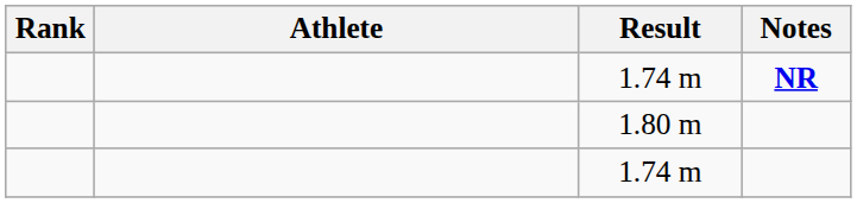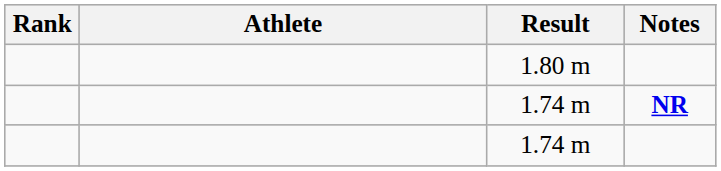 <table class="wikitable sortable" style="text-align:center">
 <tr>
 <th width=40>Rank</th>
 <th width=250>Athlete</th>
 <th width=80>Result</th>
 <th width=50>Notes</th>
-</tr>
-<tr>
-<td></td>
-<td align=left></td>
-<td>1.74 m</td>
-<td><strong><a href='#'>NR</a></strong></td>
 </tr>
 <tr>
 <td></td>
 <td align=left></td>
 <td>1.80 m</td>
 <td></td>
 </tr>
 <tr>
 <td></td>
 <td align=left></td>
 <td>1.74 m</td>
+<td><strong><a href='#'>NR</a></strong></td>
+</tr>
+<tr>
+<td></td>
+<td align=left></td>
+<td>1.74 m</td>
 <td></td>
 </tr>
 </table>
